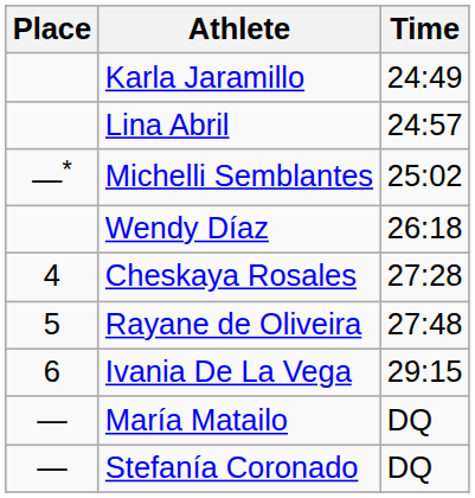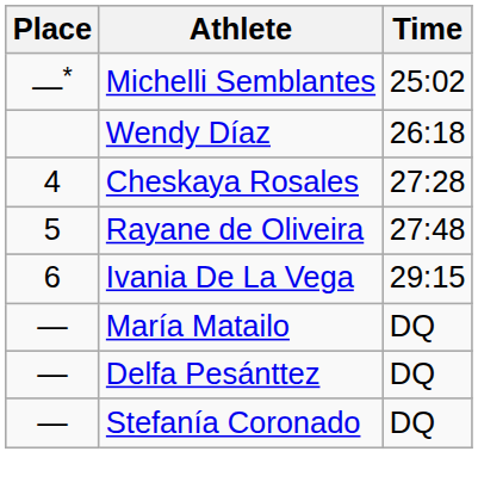 <table class=wikitable>
 <tr>
 <th>Place</th>
 <th>Athlete</th>
 <th>Time</th>
-</tr>
-<tr>
-<td align=center></td>
-<td><a href='#'>Karla Jaramillo</a> </td>
-<td>24:49</td>
-</tr>
-<tr>
-<td align=center></td>
-<td><a href='#'>Lina Abril</a> </td>
-<td>24:57</td>
 </tr>
 <tr>
 <td align=center>—<sup>*</sup></td>
 <td><a href='#'>Michelli Semblantes</a> </td>
 <td>25:02</td>
 </tr>
 <tr>
 <td align=center></td>
 <td><a href='#'>Wendy Díaz</a> </td>
 <td>26:18</td>
 </tr>
 <tr>
 <td align=center>4</td>
 <td><a href='#'>Cheskaya Rosales</a> </td>
 <td>27:28</td>
 </tr>
 <tr>
 <td align=center>5</td>
 <td><a href='#'>Rayane de Oliveira</a> </td>
 <td>27:48</td>
 </tr>
 <tr>
 <td align=center>6</td>
 <td><a href='#'>Ivania De La Vega</a> </td>
 <td>29:15</td>
 </tr>
 <tr>
 <td align=center>—</td>
 <td><a href='#'>María Matailo</a> </td>
 <td>DQ</td>
 </tr>
 <tr>
 <td align=center>—</td>
+<td><a href='#'>Delfa Pesánttez</a> </td>
+<td>DQ</td>
+</tr>
+<tr>
+<td align=center>—</td>
 <td><a href='#'>Stefanía Coronado</a> </td>
 <td>DQ</td>
 </tr>
 </table>
